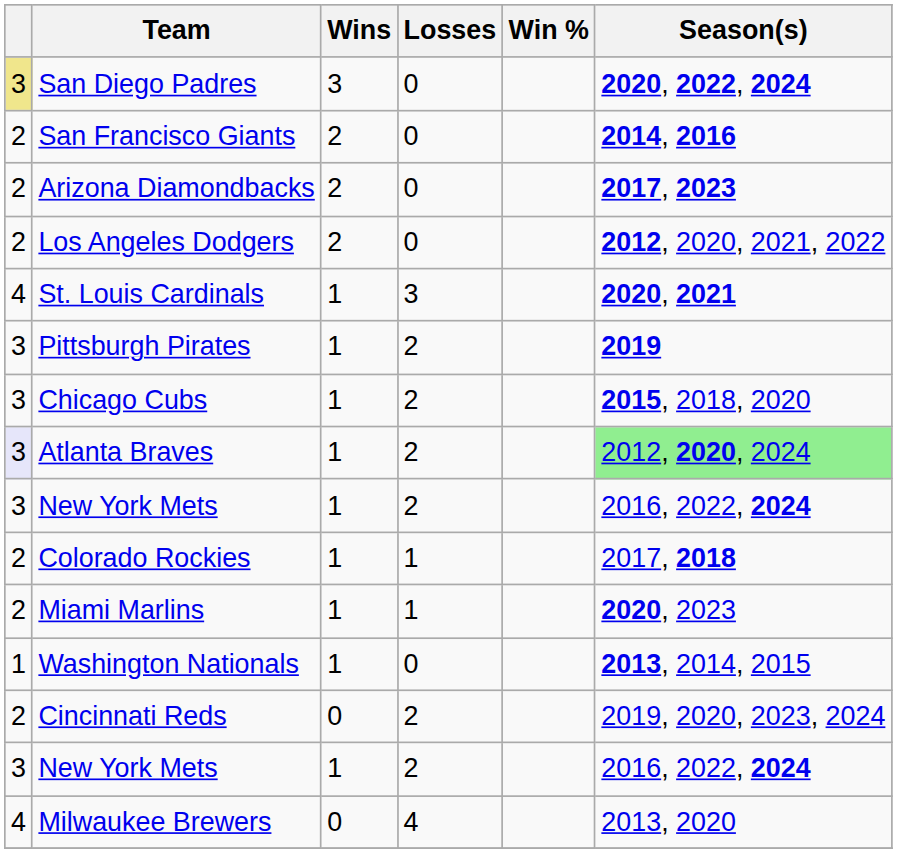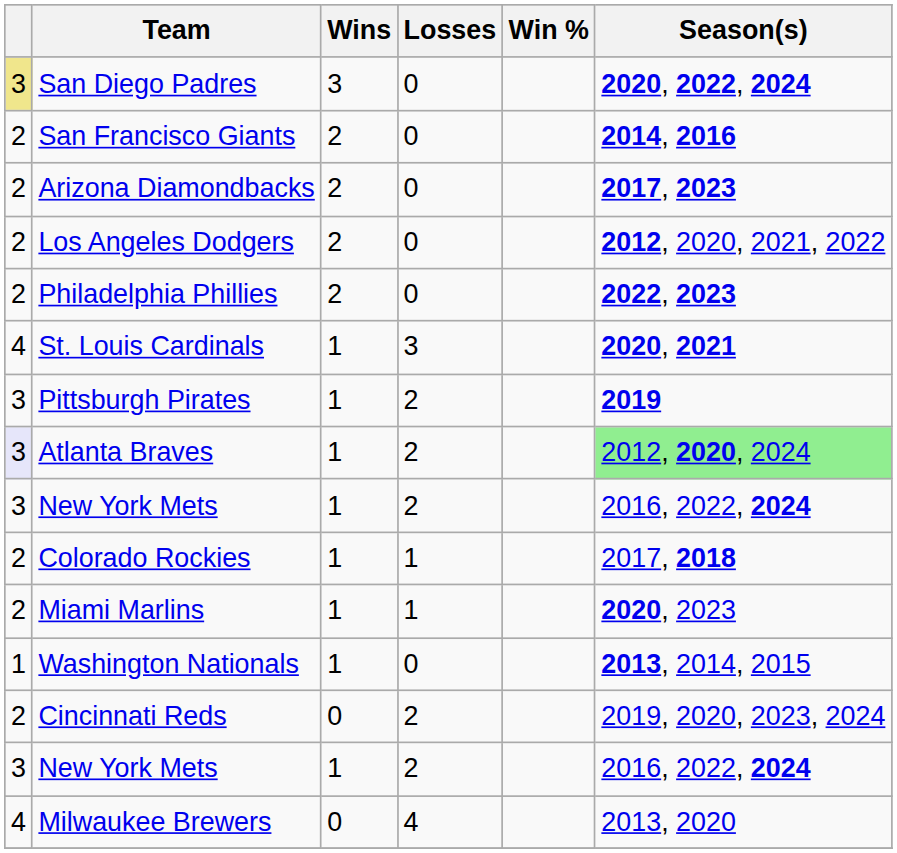 <table class="wikitable sortable plainrowheaders" style="font-size:1.00em; line-height:1.5em;">
 <tr>
 <th scope="col"></th>
 <th scope="col">Team</th>
 <th scope="col">Wins</th>
 <th scope="col">Losses</th>
 <th scope="col">Win %</th>
 <th scope="col" class="unsortable">Season(s)</th>
 </tr>
 <tr>
 <td style="background: khaki;">3</td>
 <td style="text-align:left;"><a href='#'>San Diego Padres</a></td>
 <td>3</td>
 <td>0</td>
 <td></td>
 <td align="left"><strong><a href='#'>2020</a></strong>, <strong><a href='#'>2022</a></strong>, <strong><a href='#'>2024</a></strong></td>
 </tr>
 <tr>
 <td>2</td>
 <td style="text-align:left;"><a href='#'>San Francisco Giants</a></td>
 <td>2</td>
 <td>0</td>
 <td></td>
 <td align="left"><strong><a href='#'>2014</a></strong>, <strong><a href='#'>2016</a></strong></td>
 </tr>
 <tr>
 <td>2</td>
 <td style="text-align:left;"><a href='#'>Arizona Diamondbacks</a></td>
 <td>2</td>
 <td>0</td>
 <td></td>
 <td align="left"><strong><a href='#'>2017</a></strong>, <strong><a href='#'>2023</a></strong></td>
 </tr>
 <tr>
 <td>2</td>
 <td style="text-align:left;"><a href='#'>Los Angeles Dodgers</a></td>
 <td>2</td>
 <td>0</td>
 <td></td>
 <td align="left"><strong><a href='#'>2012</a></strong>, <a href='#'>2020</a>, <a href='#'>2021</a>, <a href='#'>2022</a></td>
 </tr>
 <tr>
+<td>2</td>
+<td style="text-align:left;"><a href='#'>Philadelphia Phillies</a></td>
+<td>2</td>
+<td>0</td>
+<td></td>
+<td align="left"><strong><a href='#'>2022</a></strong>, <strong><a href='#'>2023</a></strong></td>
+</tr>
+<tr>
 <td>4</td>
 <td style="text-align:left;"><a href='#'>St. Louis Cardinals</a></td>
 <td>1</td>
 <td>3</td>
 <td></td>
 <td align="left"><strong><a href='#'>2020</a></strong>, <strong><a href='#'>2021</a></strong></td>
 </tr>
 <tr>
 <td>3</td>
 <td style="text-align:left;"><a href='#'>Pittsburgh Pirates</a></td>
 <td>1</td>
 <td>2</td>
 <td></td>
 <td align="left"><strong><a href='#'>2019</a></strong></td>
-</tr>
-<tr>
-<td>3</td>
-<td style="text-align:left;"><a href='#'>Chicago Cubs</a></td>
-<td>1</td>
-<td>2</td>
-<td></td>
-<td align="left"><strong><a href='#'>2015</a></strong>, <a href='#'>2018</a>, <a href='#'>2020</a></td>
 </tr>
 <tr>
 <td style="background: lavender;">3</td>
 <td style="text-align:left;"><a href='#'>Atlanta Braves</a></td>
 <td>1</td>
 <td>2</td>
 <td></td>
 <td align="left" style="background: lightgreen;"><a href='#'>2012</a>, <strong><a href='#'>2020</a></strong>, <a href='#'>2024</a></td>
 </tr>
 <tr>
 <td>3</td>
 <td style="text-align:left;"><a href='#'>New York Mets</a></td>
 <td>1</td>
 <td>2</td>
 <td></td>
 <td align="left"><a href='#'>2016</a>, <a href='#'>2022</a>, <strong><a href='#'>2024</a></strong></td>
 </tr>
 <tr>
 <td>2</td>
 <td style="text-align:left;"><a href='#'>Colorado Rockies</a></td>
 <td>1</td>
 <td>1</td>
 <td></td>
 <td align="left"><a href='#'>2017</a>, <strong><a href='#'>2018</a></strong></td>
 </tr>
 <tr>
 <td>2</td>
 <td style="text-align:left;"><a href='#'>Miami Marlins</a></td>
 <td>1</td>
 <td>1</td>
 <td></td>
 <td align="left"><strong><a href='#'>2020</a></strong>, <a href='#'>2023</a></td>
 </tr>
 <tr>
 <td>1</td>
 <td style="text-align:left;"><a href='#'>Washington Nationals</a></td>
 <td>1</td>
 <td>0</td>
 <td></td>
 <td align="left"><strong><a href='#'>2013</a></strong>, <a href='#'>2014</a>, <a href='#'>2015</a></td>
 </tr>
 <tr>
 <td>2</td>
 <td style="text-align:left;"><a href='#'>Cincinnati Reds</a></td>
 <td>0</td>
 <td>2</td>
 <td></td>
 <td align="left"><a href='#'>2019</a>, <a href='#'>2020</a>, <a href='#'>2023</a>, <a href='#'>2024</a></td>
 </tr>
 <tr>
 <td>3</td>
 <td style="text-align:left;"><a href='#'>New York Mets</a></td>
 <td>1</td>
 <td>2</td>
 <td></td>
 <td align="left"><a href='#'>2016</a>, <a href='#'>2022</a>, <strong><a href='#'>2024</a></strong></td>
 </tr>
 <tr>
 <td>4</td>
 <td style="text-align:left;"><a href='#'>Milwaukee Brewers</a></td>
 <td>0</td>
 <td>4</td>
 <td></td>
 <td align="left"><a href='#'>2013</a>, <a href='#'>2020</a></td>
 </tr>
 <tr>
 </tr>
 </table>
